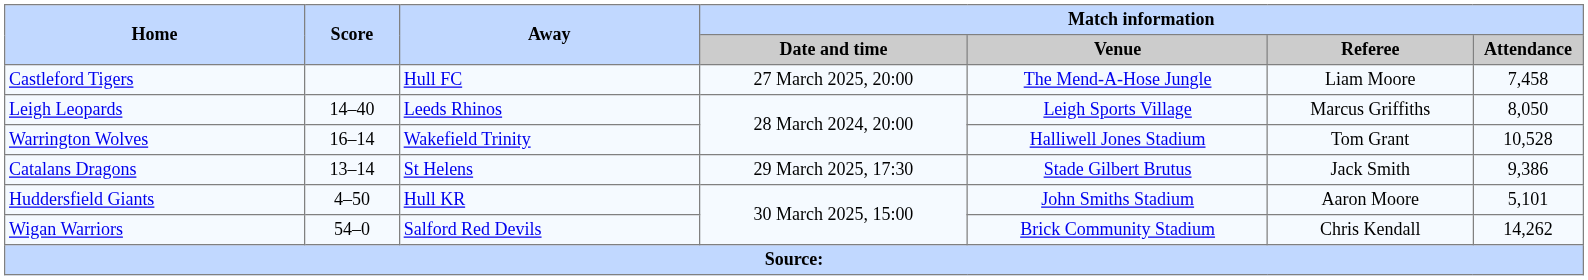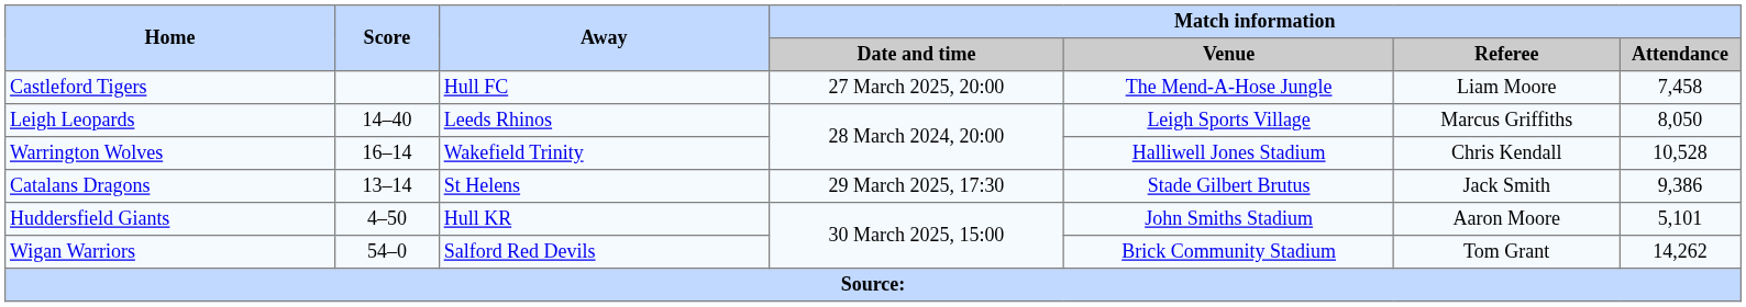 <table border=1 style="border-collapse:collapse; font-size:90%; text-align:center;" cellpadding=3 cellspacing=0 width=100%>
 <tr style="background:#C1D8ff;">
 <th scope="col" rowspan=2 width=19%>Home</th>
 <th scope="col" rowspan=2 width=6%>Score</th>
 <th scope="col" rowspan=2 width=19%>Away</th>
 <th colspan=4>Match information</th>
 </tr>
 <tr style="background:#CCCCCC;">
 <th scope="col" width=17%>Date and time</th>
 <th scope="col" width=19%>Venue</th>
 <th scope="col" width=13%>Referee</th>
 <th scope="col" width=7%>Attendance</th>
 </tr>
 <tr style="background:#F5FAFF;">
 <td style="text-align:left;"> <a href='#'>Castleford Tigers</a></td>
 <td></td>
 <td style="text-align:left;"> <a href='#'>Hull FC</a></td>
 <td>27 March 2025, 20:00</td>
 <td><a href='#'>The Mend-A-Hose Jungle</a></td>
 <td>Liam Moore</td>
 <td>7,458</td>
 </tr>
 <tr style="background:#F5FAFF;">
 <td style="text-align:left;"> <a href='#'>Leigh Leopards</a></td>
 <td>14–40</td>
 <td style="text-align:left;"> <a href='#'>Leeds Rhinos</a></td>
 <td Rowspan=2>28 March 2024, 20:00</td>
 <td><a href='#'>Leigh Sports Village</a></td>
 <td>Marcus Griffiths</td>
 <td>8,050</td>
 </tr>
 <tr style="background:#F5FAFF;">
 <td style="text-align:left;"> <a href='#'>Warrington Wolves</a></td>
 <td>16–14</td>
 <td style="text-align:left;"> <a href='#'>Wakefield Trinity</a></td>
 <td><a href='#'>Halliwell Jones Stadium</a></td>
-<td>Tom Grant</td>
+<td>Chris Kendall</td>
 <td>10,528</td>
 </tr>
 <tr style="background:#F5FAFF;">
 <td style="text-align:left;"> <a href='#'>Catalans Dragons</a></td>
 <td>13–14</td>
 <td style="text-align:left;"> <a href='#'>St Helens</a></td>
 <td>29 March 2025, 17:30</td>
 <td><a href='#'>Stade Gilbert Brutus</a></td>
 <td>Jack Smith</td>
 <td>9,386</td>
 </tr>
 <tr style="background:#F5FAFF;">
 <td style="text-align:left;"> <a href='#'>Huddersfield Giants</a></td>
 <td>4–50</td>
 <td style="text-align:left;"> <a href='#'>Hull KR</a></td>
 <td Rowspan=2>30 March 2025, 15:00</td>
 <td><a href='#'>John Smiths Stadium</a></td>
 <td>Aaron Moore</td>
 <td>5,101</td>
 </tr>
 <tr style="background:#F5FAFF;">
 <td style="text-align:left;"> <a href='#'>Wigan Warriors</a></td>
 <td>54–0</td>
 <td style="text-align:left;"> <a href='#'>Salford Red Devils</a></td>
 <td><a href='#'>Brick Community Stadium</a></td>
-<td>Chris Kendall</td>
+<td>Tom Grant</td>
 <td>14,262</td>
 </tr>
 <tr style="background:#c1d8ff;">
 <th colspan=7>Source:</th>
 </tr>
 </table>
